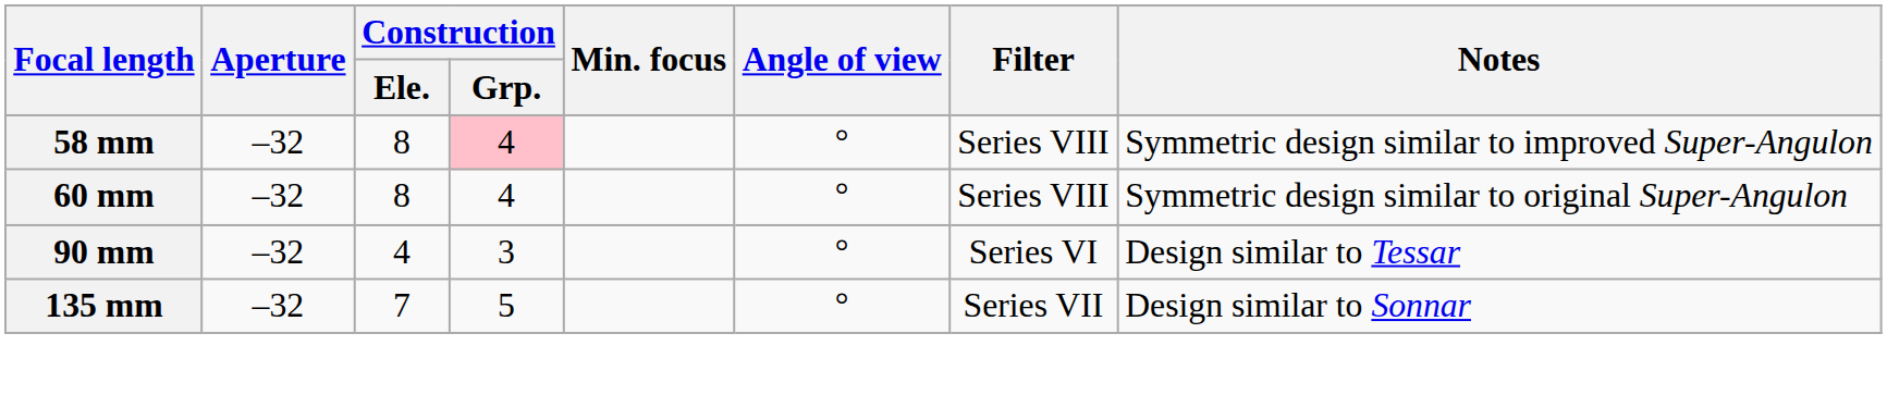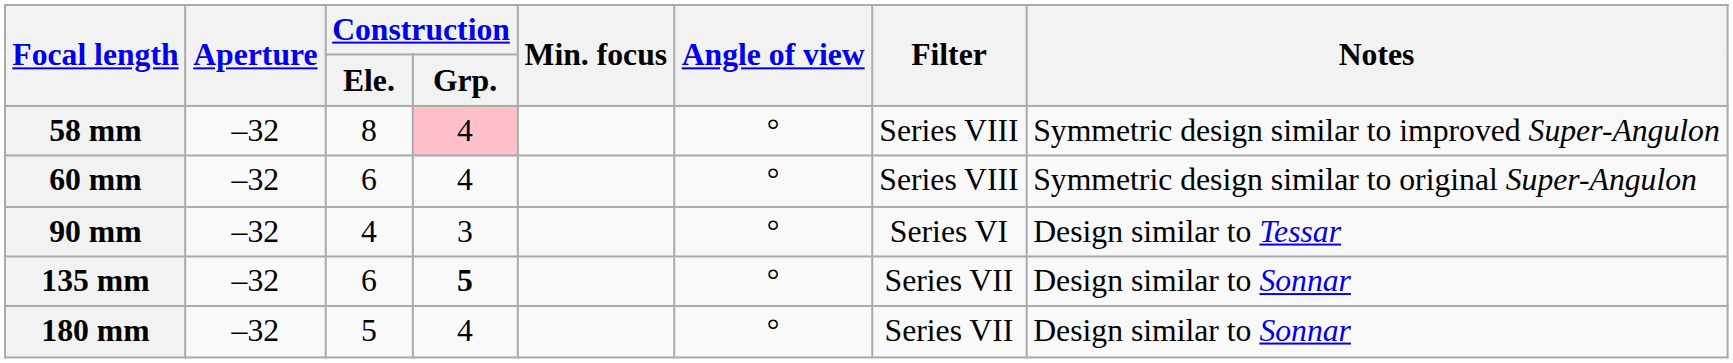 <table class="wikitable sortable" style="font-size:100%;text-align:center;">
 <tr>
 <th rowspan=2><a href='#'>Focal length</a></th>
 <th rowspan=2><a href='#'>Aperture</a></th>
 <th colspan=2><a href='#'>Construction</a></th>
 <th rowspan=2>Min. focus</th>
 <th rowspan=2><a href='#'>Angle of view</a></th>
 <th rowspan=2>Filter</th>
 <th rowspan=2 class="unsortable">Notes</th>
 </tr>
 <tr>
 <th>Ele.</th>
 <th>Grp.</th>
 </tr>
 <tr>
 <th>58 mm</th>
 <td>–32</td>
 <td>8</td>
 <td style="background: pink;">4</td>
 <td></td>
 <td>°</td>
 <td>Series VIII</td>
 <td style="text-align:left;">Symmetric design similar to improved <em>Super-Angulon</em></td>
 </tr>
 <tr>
 <th>60 mm</th>
 <td>–32</td>
-<td>8</td>
+<td>6</td>
 <td>4</td>
 <td></td>
 <td>°</td>
 <td>Series VIII</td>
 <td style="text-align:left;">Symmetric design similar to original <em>Super-Angulon</em></td>
 </tr>
 <tr>
 <th>90 mm</th>
 <td>–32</td>
 <td>4</td>
 <td>3</td>
 <td></td>
 <td>°</td>
 <td>Series VI</td>
 <td style="text-align:left;">Design similar to <a href='#'><em>Tessar</em></a></td>
 </tr>
 <tr>
 <th>135 mm</th>
 <td>–32</td>
-<td>7</td>
+<td>6</td>
+<td><strong>5</strong></td>
+<td></td>
+<td>°</td>
+<td>Series VII</td>
+<td style="text-align:left;">Design similar to <a href='#'><em>Sonnar</em></a></td>
+</tr>
+<tr>
+<th>180 mm</th>
+<td>–32</td>
 <td>5</td>
+<td>4</td>
 <td></td>
 <td>°</td>
 <td>Series VII</td>
 <td style="text-align:left;">Design similar to <a href='#'><em>Sonnar</em></a></td>
 </tr>
 </table>
